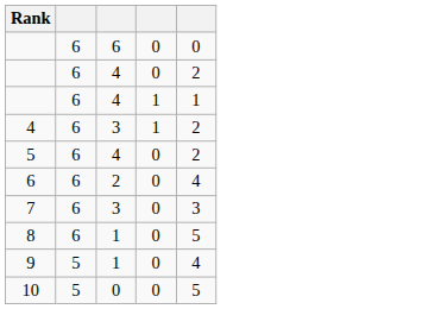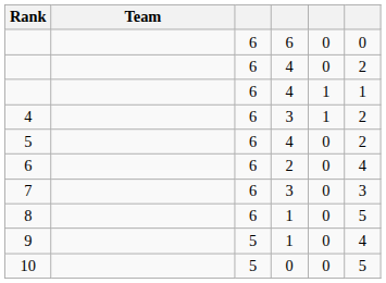 <table class="wikitable" style="text-align: center;">
 <tr>
 <th width=40>Rank</th>
+<th width=180>Team</th>
 <th width=30></th>
 <th width=30></th>
 <th width=30></th>
 <th width=30></th>
 </tr>
 <tr>
 <td></td>
+<td align=left></td>
 <td>6</td>
 <td>6</td>
 <td>0</td>
 <td>0</td>
 </tr>
 <tr>
 <td></td>
+<td align=left></td>
 <td>6</td>
 <td>4</td>
 <td>0</td>
 <td>2</td>
 </tr>
 <tr>
 <td></td>
+<td align=left></td>
 <td>6</td>
 <td>4</td>
 <td>1</td>
 <td>1</td>
 </tr>
 <tr>
 <td>4</td>
+<td align=left></td>
 <td>6</td>
 <td>3</td>
 <td>1</td>
 <td>2</td>
 </tr>
 <tr>
 <td>5</td>
+<td align=left></td>
 <td>6</td>
 <td>4</td>
 <td>0</td>
 <td>2</td>
 </tr>
 <tr>
 <td>6</td>
+<td align=left></td>
 <td>6</td>
 <td>2</td>
 <td>0</td>
 <td>4</td>
 </tr>
 <tr>
 <td>7</td>
+<td align=left></td>
 <td>6</td>
 <td>3</td>
 <td>0</td>
 <td>3</td>
 </tr>
 <tr>
 <td>8</td>
+<td align=left></td>
 <td>6</td>
 <td>1</td>
 <td>0</td>
 <td>5</td>
 </tr>
 <tr>
 <td>9</td>
+<td align=left></td>
 <td>5</td>
 <td>1</td>
 <td>0</td>
 <td>4</td>
 </tr>
 <tr>
 <td>10</td>
+<td align=left></td>
 <td>5</td>
 <td>0</td>
 <td>0</td>
 <td>5</td>
 </tr>
 </table>
